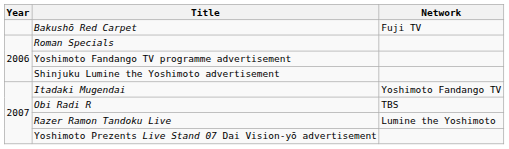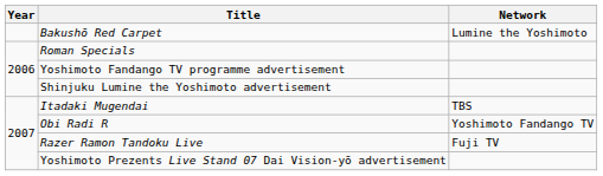 <table class="wikitable">
 <tr>
 <th>Year</th>
 <th>Title</th>
 <th>Network</th>
 </tr>
 <tr>
 <td></td>
 <td><em>Bakushō Red Carpet</em></td>
-<td>Fuji TV</td>
+<td>Lumine the Yoshimoto</td>
 </tr>
 <tr>
 <td rowspan="3">2006</td>
 <td><em>Roman Specials</em></td>
 <td></td>
 </tr>
 <tr>
 <td>Yoshimoto Fandango TV programme advertisement</td>
 <td></td>
 </tr>
 <tr>
 <td>Shinjuku Lumine the Yoshimoto advertisement</td>
 <td></td>
 </tr>
 <tr>
 <td rowspan="4">2007</td>
 <td><em>Itadaki Mugendai</em></td>
+<td>TBS</td>
+</tr>
+<tr>
+<td><em>Obi Radi R</em></td>
 <td>Yoshimoto Fandango TV</td>
 </tr>
 <tr>
-<td><em>Obi Radi R</em></td>
-<td>TBS</td>
-</tr>
-<tr>
 <td><em>Razer Ramon Tandoku Live</em></td>
-<td>Lumine the Yoshimoto</td>
+<td>Fuji TV</td>
 </tr>
 <tr>
 <td>Yoshimoto Prezents <em>Live Stand 07</em> Dai Vision-yō advertisement</td>
 <td></td>
 </tr>
 </table>
